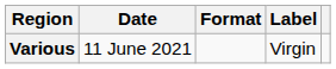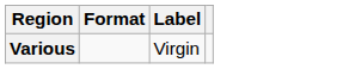 <table class="wikitable plainrowheaders">
 <tr>
 <th scope="col">Region</th>
-<th scope="col">Date</th>
 <th scope="col">Format</th>
 <th scope="col">Label</th>
 <th scope="col"></th>
 </tr>
 <tr>
 <th scope="row">Various</th>
-<td>11 June 2021</td>
 <td></td>
 <td>Virgin</td>
 <td></td>
 </tr>
 </table>
